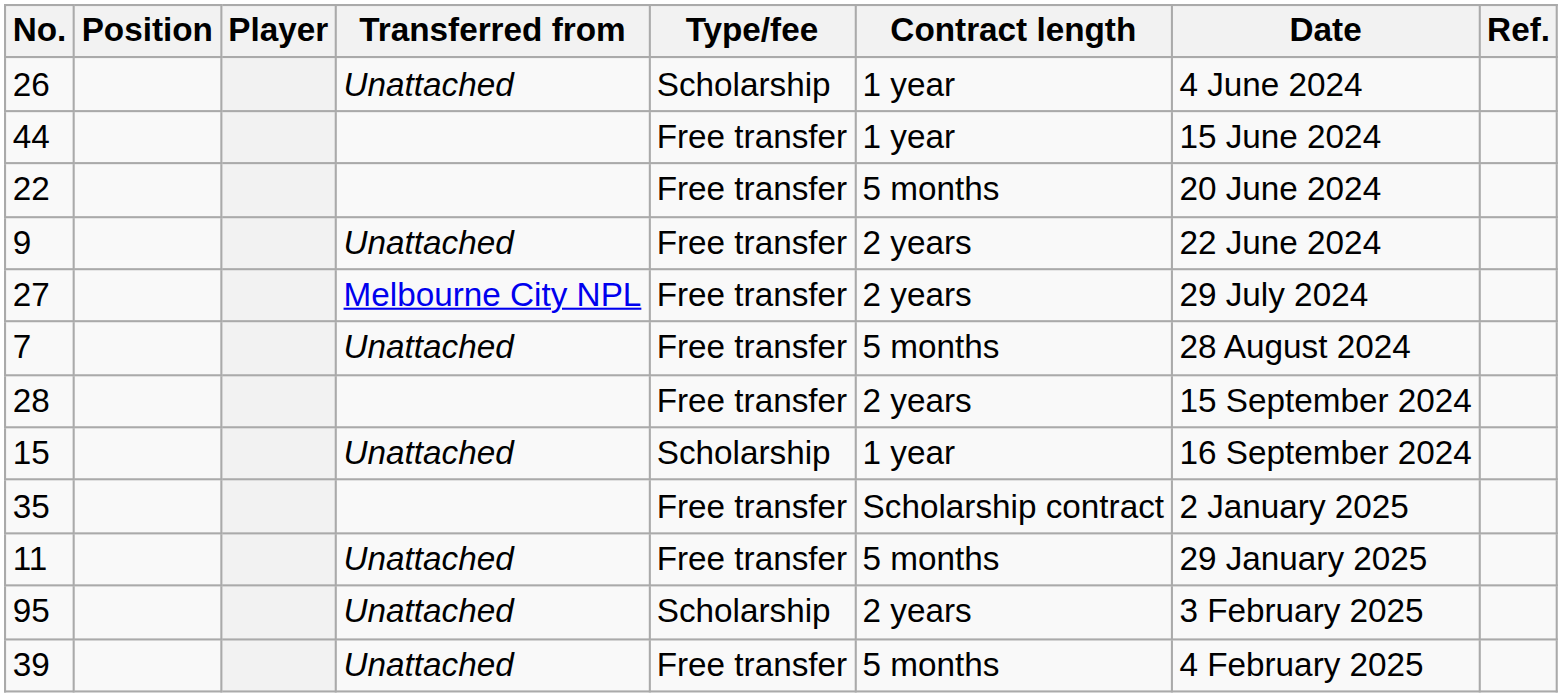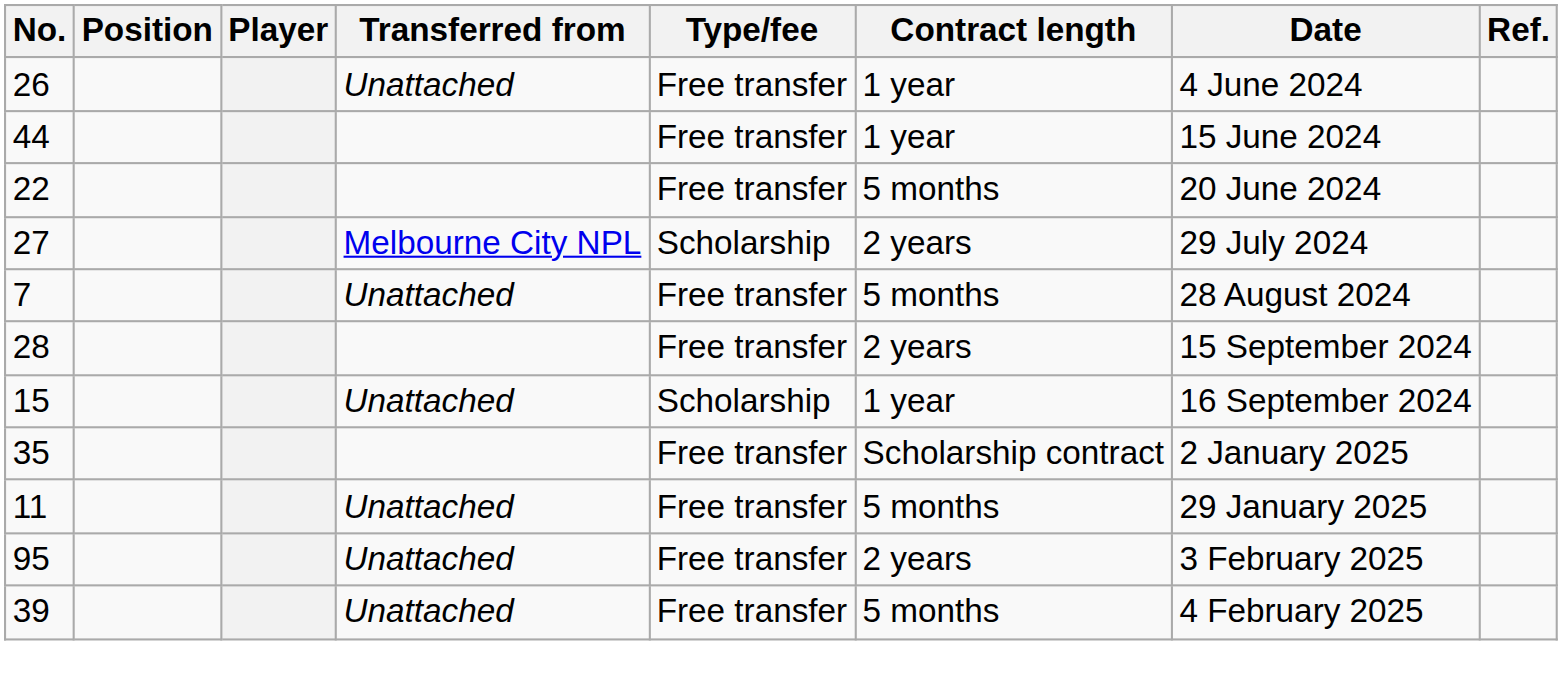 <table class="wikitable plainrowheaders sortable" style="text-align:center; text-align:left">
 <tr>
 <th scope="col">No.</th>
 <th scope="col">Position</th>
 <th scope="col">Player</th>
 <th scope="col">Transferred from</th>
 <th scope="col">Type/fee</th>
 <th scope="col">Contract length</th>
 <th scope="col">Date</th>
 <th scope="col" class="unsortable">Ref.</th>
 </tr>
 <tr>
 <td>26</td>
 <td></td>
 <th scope="row"></th>
 <td><em>Unattached</em></td>
-<td>Scholarship</td>
+<td>Free transfer</td>
 <td>1 year</td>
 <td>4 June 2024</td>
 <td></td>
 </tr>
 <tr>
 <td>44</td>
 <td></td>
 <th scope="row"></th>
 <td></td>
 <td>Free transfer</td>
 <td>1 year</td>
 <td>15 June 2024</td>
 <td></td>
 </tr>
 <tr>
 <td>22</td>
 <td></td>
 <th scope="row"></th>
 <td></td>
 <td>Free transfer</td>
 <td>5 months</td>
 <td>20 June 2024</td>
 <td></td>
 </tr>
 <tr>
-<td>9</td>
-<td></td>
-<th scope="row"></th>
-<td><em>Unattached</em></td>
-<td>Free transfer</td>
-<td>2 years</td>
-<td>22 June 2024</td>
-<td></td>
-</tr>
-<tr>
 <td>27</td>
 <td></td>
 <th scope="row"></th>
 <td><a href='#'>Melbourne City NPL</a></td>
-<td>Free transfer</td>
+<td>Scholarship</td>
 <td>2 years</td>
 <td>29 July 2024</td>
 <td></td>
 </tr>
 <tr>
 <td>7</td>
 <td></td>
 <th scope="row"></th>
 <td><em>Unattached</em></td>
 <td>Free transfer</td>
 <td>5 months</td>
 <td>28 August 2024</td>
 <td></td>
 </tr>
 <tr>
 <td>28</td>
 <td></td>
 <th scope="row"></th>
 <td></td>
 <td>Free transfer</td>
 <td>2 years</td>
 <td>15 September 2024</td>
 <td></td>
 </tr>
 <tr>
 <td>15</td>
 <td></td>
 <th scope="row"></th>
 <td><em>Unattached</em></td>
 <td>Scholarship</td>
 <td>1 year</td>
 <td>16 September 2024</td>
 <td></td>
 </tr>
 <tr>
 <td>35</td>
 <td></td>
 <th scope="row"></th>
 <td></td>
 <td>Free transfer</td>
 <td>Scholarship contract</td>
 <td>2 January 2025</td>
 <td></td>
 </tr>
 <tr>
 <td>11</td>
 <td></td>
 <th scope="row"></th>
 <td><em>Unattached</em></td>
 <td>Free transfer</td>
 <td>5 months</td>
 <td>29 January 2025</td>
 <td></td>
 </tr>
 <tr>
 <td>95</td>
 <td></td>
 <th scope="row"></th>
 <td><em>Unattached</em></td>
-<td>Scholarship</td>
+<td>Free transfer</td>
 <td>2 years</td>
 <td>3 February 2025</td>
 <td></td>
 </tr>
 <tr>
 <td>39</td>
 <td></td>
 <th scope="row"></th>
 <td><em>Unattached</em></td>
 <td>Free transfer</td>
 <td>5 months</td>
 <td>4 February 2025</td>
 <td></td>
 </tr>
 </table>
